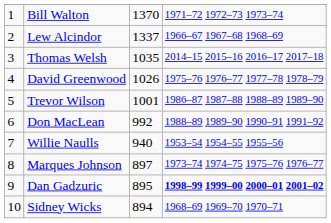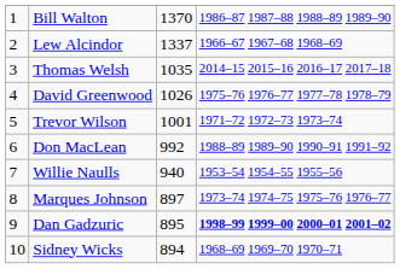 <table class="wikitable">
 <tr>
 </tr>
 <tr>
 <td>1</td>
 <td><a href='#'>Bill Walton</a></td>
 <td>1370</td>
-<td style="font-size:80%;"><a href='#'>1971–72</a> <a href='#'>1972–73</a> <a href='#'>1973–74</a></td>
+<td style="font-size:80%;"><a href='#'>1986–87</a> <a href='#'>1987–88</a> <a href='#'>1988–89</a> <a href='#'>1989–90</a></td>
 </tr>
 <tr>
 <td>2</td>
 <td><a href='#'>Lew Alcindor</a></td>
 <td>1337</td>
 <td style="font-size:80%;"><a href='#'>1966–67</a> <a href='#'>1967–68</a> <a href='#'>1968–69</a></td>
 </tr>
 <tr>
 <td>3</td>
 <td><a href='#'>Thomas Welsh</a></td>
 <td>1035</td>
 <td style="font-size:80%;"><a href='#'>2014–15</a> <a href='#'>2015–16</a> <a href='#'>2016–17</a> <a href='#'>2017–18</a></td>
 </tr>
 <tr>
 <td>4</td>
 <td><a href='#'>David Greenwood</a></td>
 <td>1026</td>
 <td style="font-size:80%;"><a href='#'>1975–76</a> <a href='#'>1976–77</a> <a href='#'>1977–78</a> <a href='#'>1978–79</a></td>
 </tr>
 <tr>
 <td>5</td>
 <td><a href='#'>Trevor Wilson</a></td>
 <td>1001</td>
-<td style="font-size:80%;"><a href='#'>1986–87</a> <a href='#'>1987–88</a> <a href='#'>1988–89</a> <a href='#'>1989–90</a></td>
+<td style="font-size:80%;"><a href='#'>1971–72</a> <a href='#'>1972–73</a> <a href='#'>1973–74</a></td>
 </tr>
 <tr>
 <td>6</td>
 <td><a href='#'>Don MacLean</a></td>
 <td>992</td>
 <td style="font-size:80%;"><a href='#'>1988–89</a> <a href='#'>1989–90</a> <a href='#'>1990–91</a> <a href='#'>1991–92</a></td>
 </tr>
 <tr>
 <td>7</td>
 <td><a href='#'>Willie Naulls</a></td>
 <td>940</td>
 <td style="font-size:80%;"><a href='#'>1953–54</a> <a href='#'>1954–55</a> <a href='#'>1955–56</a></td>
 </tr>
 <tr>
 <td>8</td>
 <td><a href='#'>Marques Johnson</a></td>
 <td>897</td>
 <td style="font-size:80%;"><a href='#'>1973–74</a> <a href='#'>1974–75</a> <a href='#'>1975–76</a> <a href='#'>1976–77</a></td>
 </tr>
 <tr>
 <td>9</td>
 <td><a href='#'>Dan Gadzuric</a></td>
 <td>895</td>
 <td style="font-size:80%;"><strong><a href='#'>1998–99</a> <a href='#'>1999–00</a> <a href='#'>2000–01</a> <a href='#'>2001–02</a></strong></td>
 </tr>
 <tr>
 <td>10</td>
 <td><a href='#'>Sidney Wicks</a></td>
 <td>894</td>
 <td style="font-size:80%;"><a href='#'>1968–69</a> <a href='#'>1969–70</a> <a href='#'>1970–71</a></td>
 </tr>
 </table>
